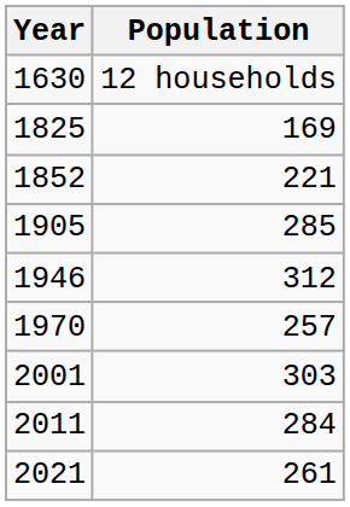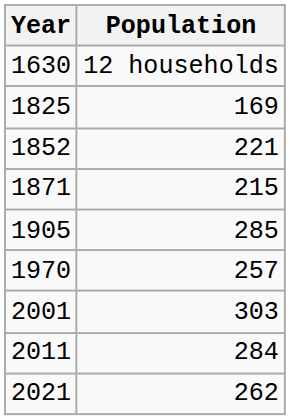 <table class="wikitable sortable">
 <tr>
 <th>Year</th>
 <th>Population</th>
 </tr>
 <tr>
 <td>1630</td>
 <td style="text-align:right;">12 households</td>
 </tr>
 <tr>
 <td>1825</td>
 <td style="text-align:right;">169</td>
 </tr>
 <tr>
 <td>1852</td>
 <td style="text-align:right;">221</td>
 </tr>
 <tr>
+<td>1871</td>
+<td style="text-align:right;">215</td>
+</tr>
+<tr>
 <td>1905</td>
 <td style="text-align:right;">285</td>
-</tr>
-<tr>
-<td>1946</td>
-<td style="text-align:right;">312</td>
 </tr>
 <tr>
 <td>1970</td>
 <td style="text-align:right;">257</td>
 </tr>
 <tr>
 <td>2001</td>
 <td style="text-align:right;">303</td>
 </tr>
 <tr>
 <td>2011</td>
 <td style="text-align:right;">284</td>
 </tr>
 <tr>
 <td>2021</td>
-<td style="text-align:right;">261</td>
+<td style="text-align:right;">262</td>
 </tr>
 </table>
